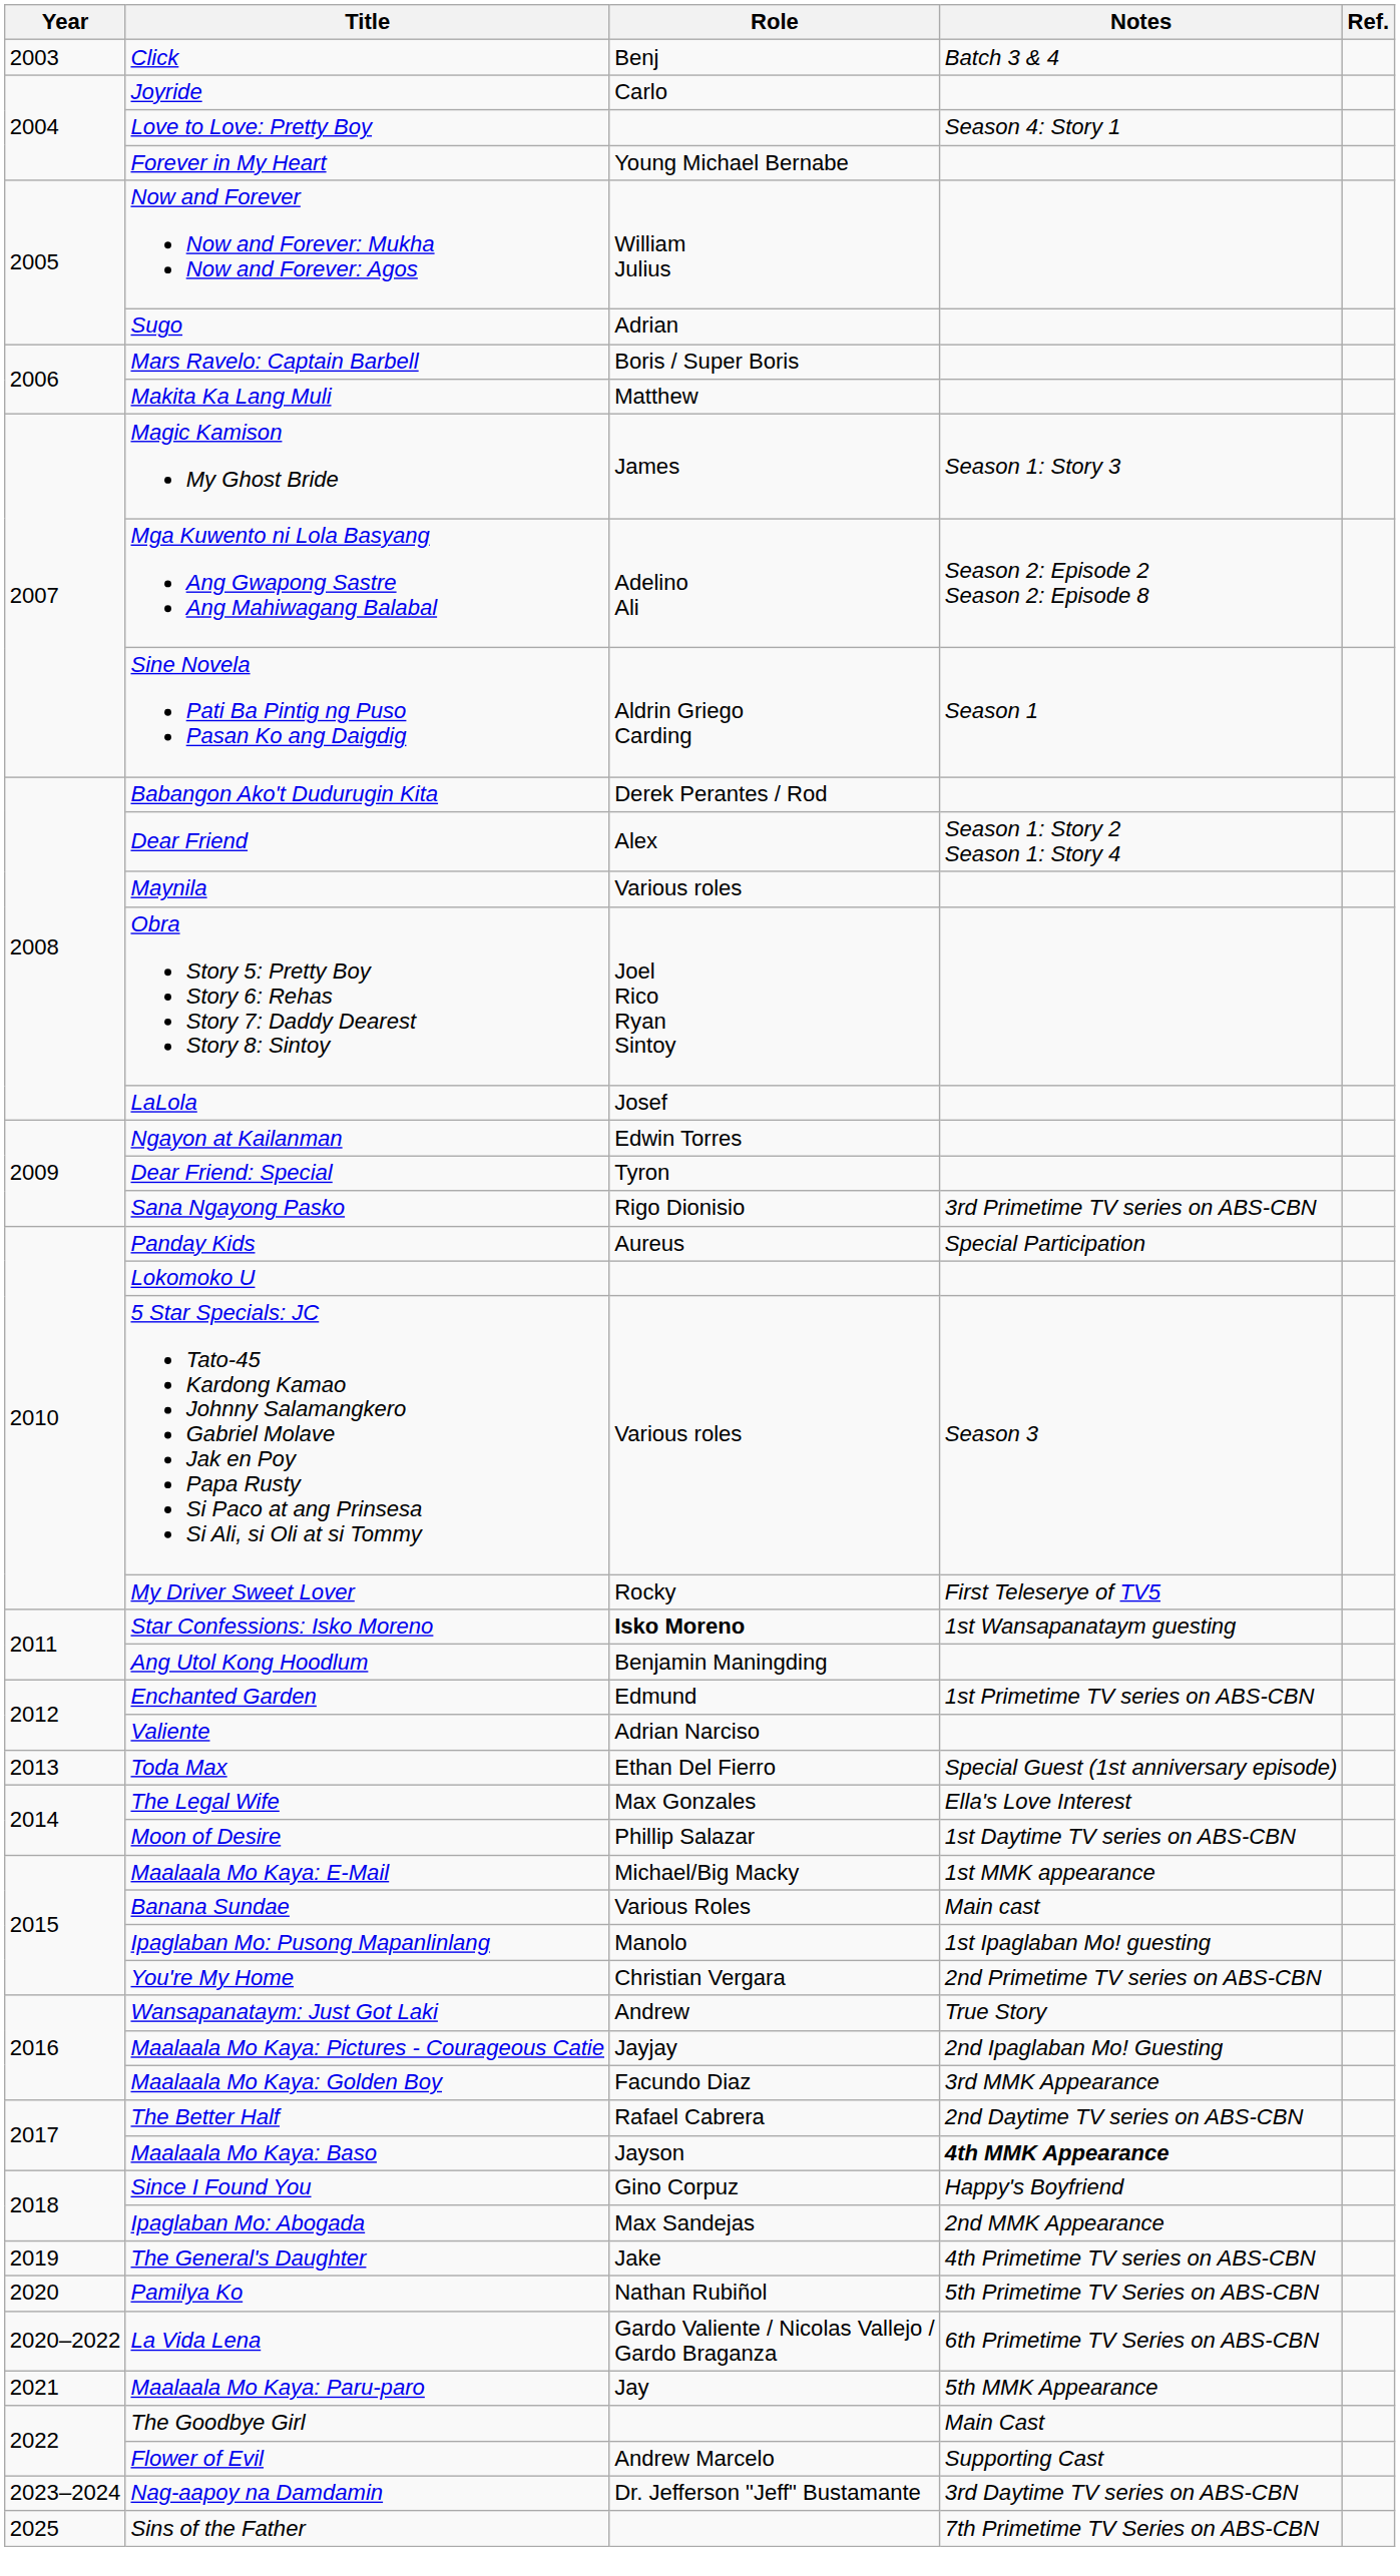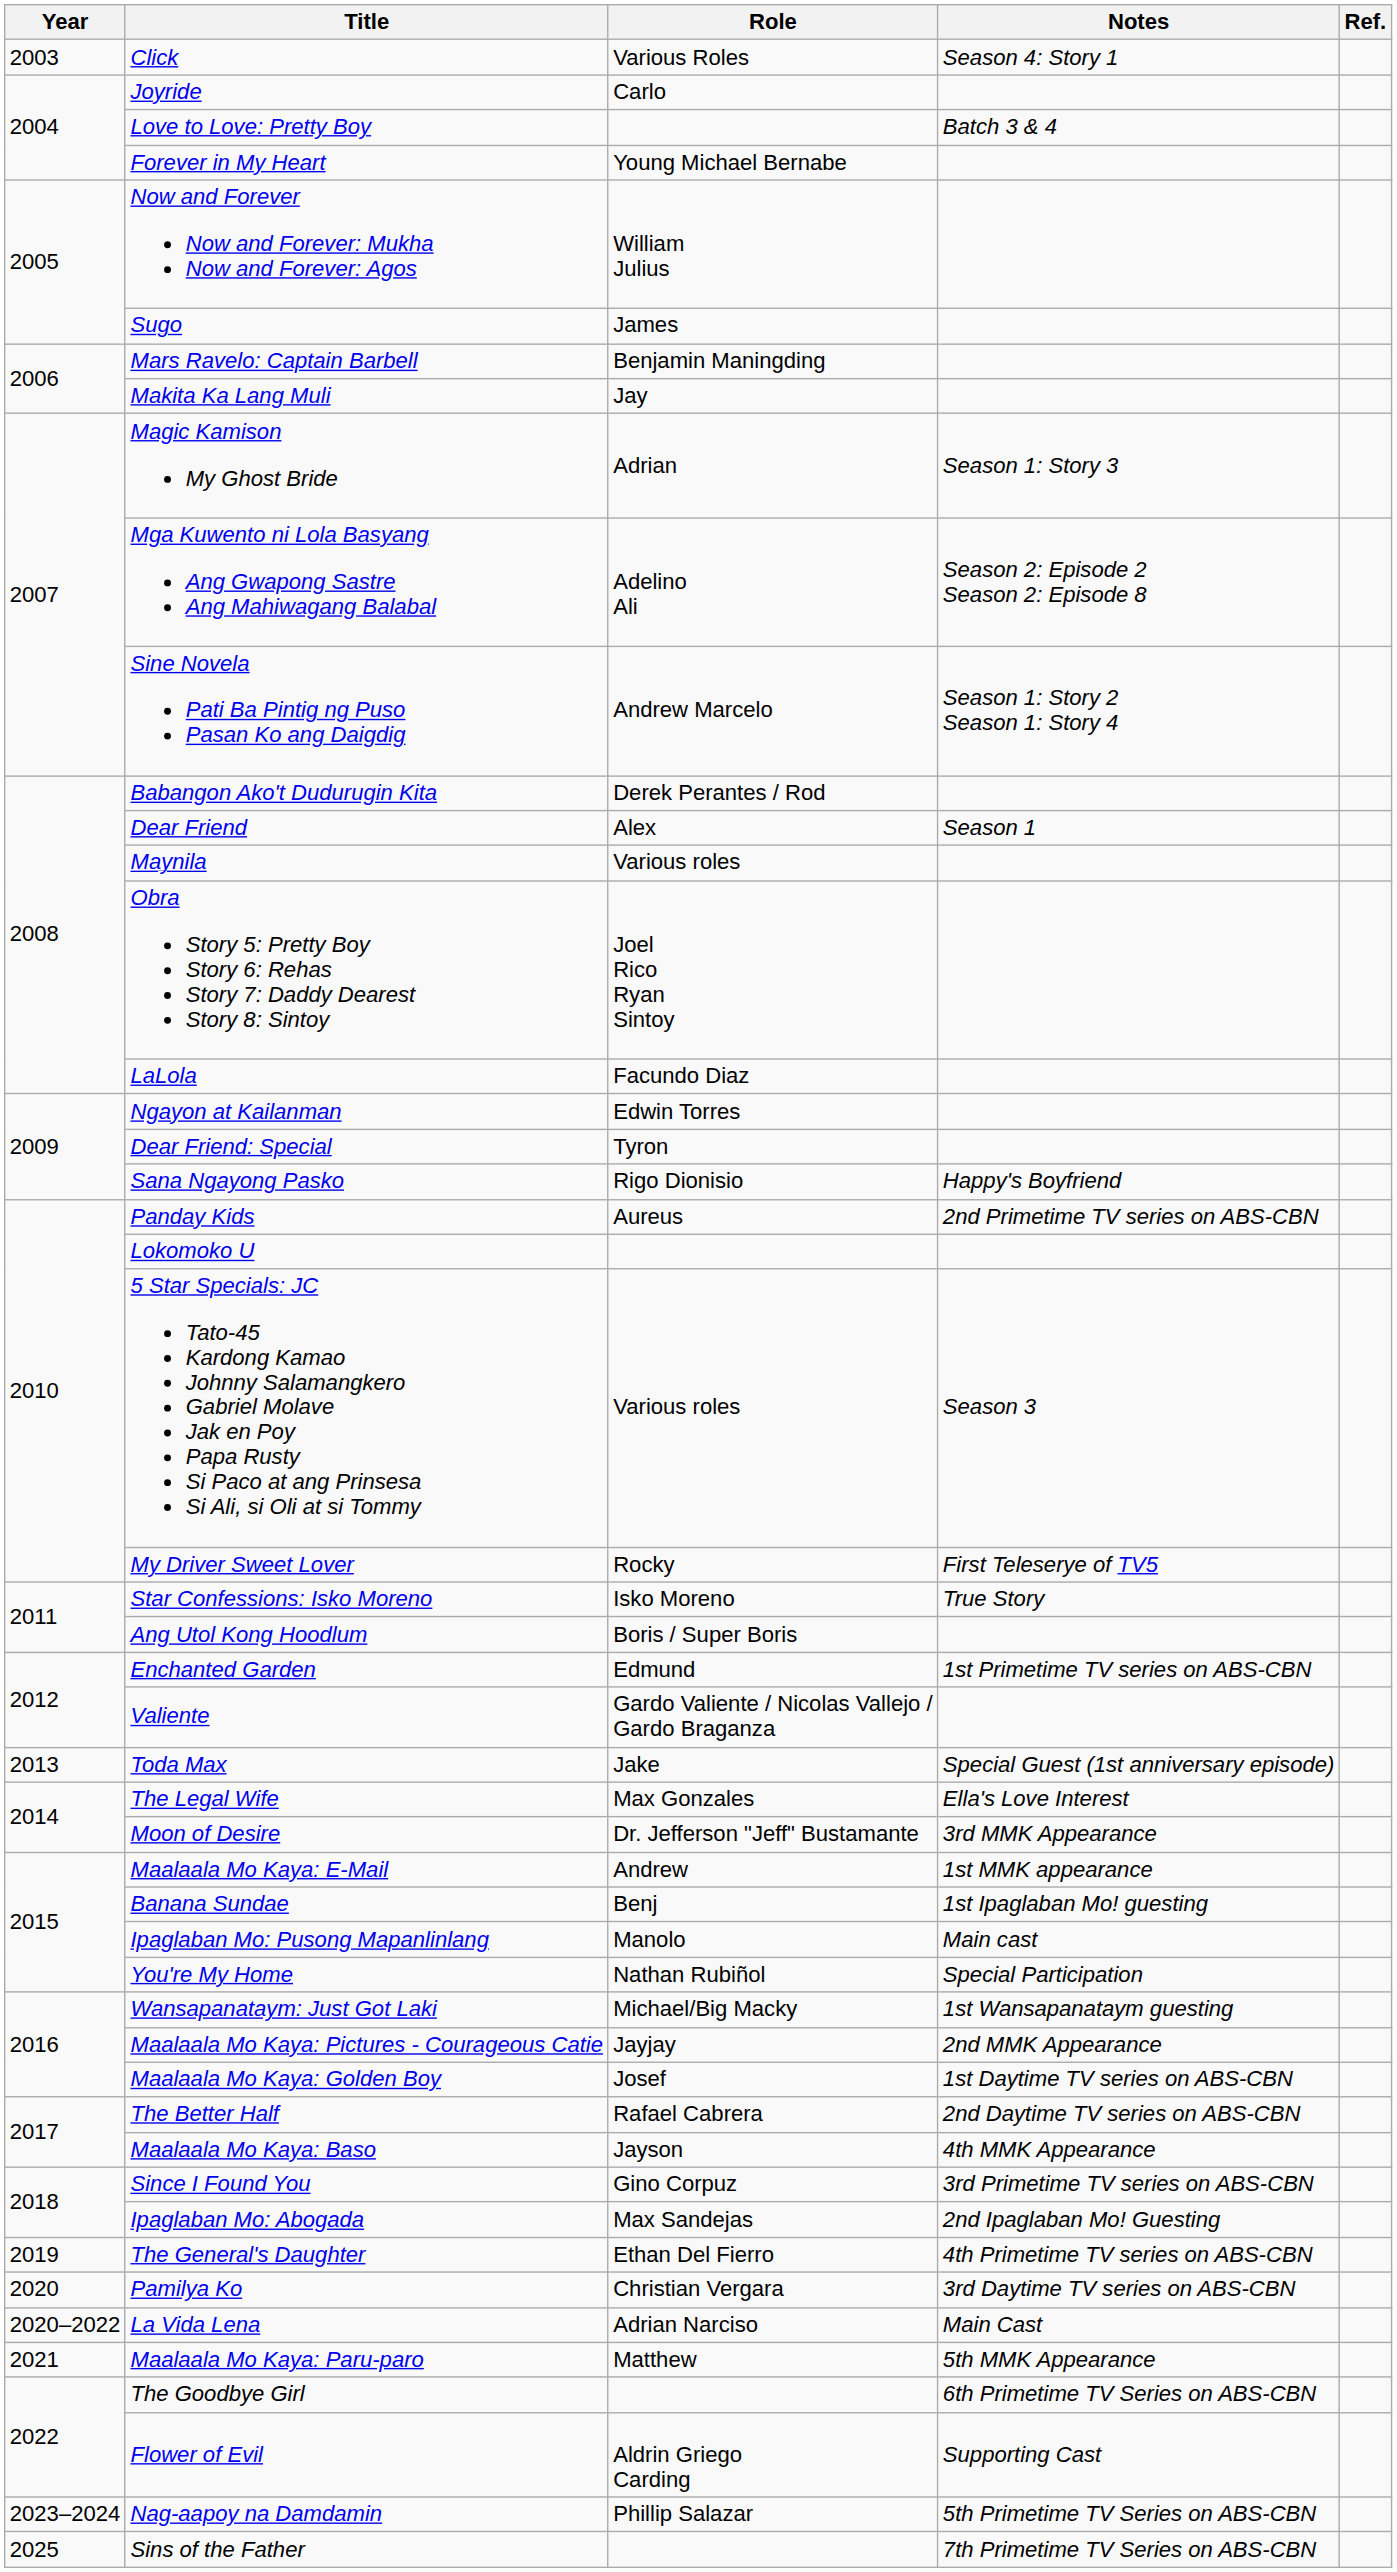 <table class="wikitable">
 <tr>
 <th>Year</th>
 <th>Title</th>
 <th>Role</th>
 <th>Notes</th>
 <th>Ref.</th>
 </tr>
 <tr>
 <td>2003</td>
 <td><em><a href='#'>Click</a></em></td>
-<td>Benj</td>
-<td><em>Batch 3 & 4</em></td>
+<td>Various Roles</td>
+<td><em>Season 4: Story 1</em></td>
 <td></td>
 </tr>
 <tr>
 <td rowspan=3>2004</td>
 <td><em><a href='#'>Joyride</a></em></td>
 <td>Carlo</td>
 <td></td>
 <td></td>
 </tr>
 <tr>
 <td><em><a href='#'>Love to Love: Pretty Boy</a></em></td>
 <td></td>
-<td><em>Season 4: Story 1</em></td>
+<td><em>Batch 3 & 4</em></td>
 <td></td>
 </tr>
 <tr>
 <td><em><a href='#'>Forever in My Heart</a></em></td>
 <td>Young Michael Bernabe</td>
 <td></td>
 <td></td>
 </tr>
 <tr>
 <td rowspan=2>2005</td>
 <td><em><a href='#'>Now and Forever</a></em><br><ul><li><em><a href='#'>Now and Forever: Mukha</a></em></li><li><em><a href='#'>Now and Forever: Agos</a></em></li></ul></td>
 <td><br>William<br>Julius</td>
 <td></td>
 <td></td>
 </tr>
 <tr>
 <td><em><a href='#'>Sugo</a></em></td>
-<td>Adrian</td>
+<td>James</td>
 <td></td>
 <td></td>
 </tr>
 <tr>
 <td rowspan=2>2006</td>
 <td><em><a href='#'>Mars Ravelo: Captain Barbell</a></em></td>
-<td>Boris / Super Boris</td>
+<td>Benjamin Maningding</td>
 <td></td>
 <td></td>
 </tr>
 <tr>
 <td><em><a href='#'>Makita Ka Lang Muli</a></em></td>
-<td>Matthew</td>
+<td>Jay</td>
 <td></td>
 <td></td>
 </tr>
 <tr>
 <td rowspan=3>2007</td>
 <td><em><a href='#'>Magic Kamison</a></em><br><ul><li><em>My Ghost Bride</em></li></ul></td>
-<td>James</td>
+<td>Adrian</td>
 <td><em>Season 1: Story 3</em></td>
 <td></td>
 </tr>
 <tr>
 <td><em><a href='#'>Mga Kuwento ni Lola Basyang</a></em><br><ul><li><em><a href='#'>Ang Gwapong Sastre</a></em></li><li><em><a href='#'>Ang Mahiwagang Balabal</a></em></li></ul></td>
 <td><br>Adelino<br>Ali</td>
 <td><em>Season 2: Episode 2</em><br><em>Season 2: Episode 8</em></td>
 <td></td>
 </tr>
 <tr>
 <td><em><a href='#'>Sine Novela</a></em><br><ul><li><em><a href='#'>Pati Ba Pintig ng Puso</a></em></li><li><em><a href='#'>Pasan Ko ang Daigdig</a></em></li></ul></td>
-<td><br>Aldrin Griego<br>Carding</td>
-<td><em>Season 1</em></td>
+<td>Andrew Marcelo</td>
+<td><em>Season 1: Story 2</em><br><em>Season 1: Story 4</em></td>
 <td></td>
 </tr>
 <tr>
 <td rowspan=5>2008</td>
 <td><em><a href='#'>Babangon Ako't Dudurugin Kita</a></em></td>
 <td>Derek Perantes / Rod</td>
 <td></td>
 <td></td>
 </tr>
 <tr>
 <td><em><a href='#'>Dear Friend</a></em></td>
 <td>Alex</td>
-<td><em>Season 1: Story 2</em><br><em>Season 1: Story 4</em></td>
+<td><em>Season 1</em></td>
 <td></td>
 </tr>
 <tr>
 <td><em><a href='#'>Maynila</a></em></td>
 <td>Various roles</td>
 <td></td>
 <td></td>
 </tr>
 <tr>
 <td><em><a href='#'>Obra</a></em><br><ul><li><em>Story 5: Pretty Boy</em></li><li><em>Story 6: Rehas</em></li><li><em>Story 7: Daddy Dearest</em></li><li><em>Story 8: Sintoy</em></li></ul></td>
 <td><br>Joel<br>Rico<br>Ryan<br>Sintoy</td>
 <td></td>
 <td></td>
 </tr>
 <tr>
 <td><em><a href='#'>LaLola</a></em></td>
-<td>Josef</td>
+<td>Facundo Diaz</td>
 <td></td>
 <td></td>
 </tr>
 <tr>
 <td rowspan=3>2009</td>
 <td><em><a href='#'>Ngayon at Kailanman</a></em></td>
 <td>Edwin Torres</td>
 <td></td>
 <td></td>
 </tr>
 <tr>
 <td><em><a href='#'>Dear Friend: Special</a></em></td>
 <td>Tyron</td>
 <td></td>
 <td></td>
 </tr>
 <tr>
 <td><em><a href='#'>Sana Ngayong Pasko</a></em></td>
 <td>Rigo Dionisio</td>
-<td><em>3rd Primetime TV series on ABS-CBN</em></td>
+<td><em>Happy's Boyfriend</em></td>
 <td></td>
 </tr>
 <tr>
 <td rowspan=4>2010</td>
 <td><em><a href='#'>Panday Kids</a></em></td>
 <td>Aureus</td>
-<td><em>Special Participation</em></td>
+<td><em>2nd Primetime TV series on ABS-CBN</em></td>
 <td></td>
 </tr>
 <tr>
 <td><em><a href='#'>Lokomoko U</a></em></td>
 <td></td>
 <td></td>
 <td></td>
 </tr>
 <tr>
 <td><em><a href='#'>5 Star Specials: JC</a></em><br><ul><li><em>Tato-45</em></li><li><em>Kardong Kamao</em></li><li><em>Johnny Salamangkero</em></li><li><em>Gabriel Molave</em></li><li><em>Jak en Poy</em></li><li><em>Papa Rusty</em></li><li><em>Si Paco at ang Prinsesa</em></li><li><em>Si Ali, si Oli at si Tommy</em></li></ul></td>
 <td>Various roles</td>
 <td><em>Season 3</em></td>
 <td></td>
 </tr>
 <tr>
 <td><em><a href='#'>My Driver Sweet Lover</a></em></td>
 <td>Rocky</td>
 <td><em>First Teleserye of <a href='#'>TV5</a></em></td>
 <td></td>
 </tr>
 <tr>
 <td rowspan=2>2011</td>
 <td><em><a href='#'>Star Confessions: Isko Moreno</a></em></td>
-<td><strong>Isko Moreno</strong></td>
-<td><em>1st Wansapanataym guesting</em></td>
+<td>Isko Moreno</td>
+<td><em>True Story</em></td>
 <td></td>
 </tr>
 <tr>
 <td><em><a href='#'>Ang Utol Kong Hoodlum</a></em></td>
-<td>Benjamin Maningding</td>
+<td>Boris / Super Boris</td>
 <td></td>
 <td></td>
 </tr>
 <tr>
 <td rowspan=2>2012</td>
 <td><em><a href='#'>Enchanted Garden</a></em></td>
 <td>Edmund</td>
 <td><em>1st Primetime TV series on ABS-CBN</em></td>
 <td></td>
 </tr>
 <tr>
 <td><em><a href='#'>Valiente</a></em></td>
-<td>Adrian Narciso</td>
+<td>Gardo Valiente / Nicolas Vallejo / <br>Gardo Braganza</td>
 <td></td>
 <td></td>
 </tr>
 <tr>
 <td rowspan=1>2013</td>
 <td><em><a href='#'>Toda Max</a></em></td>
-<td>Ethan Del Fierro</td>
+<td>Jake</td>
 <td><em>Special Guest (1st anniversary episode)</em></td>
 <td></td>
 </tr>
 <tr>
 <td rowspan=2>2014</td>
 <td><em><a href='#'>The Legal Wife</a></em></td>
 <td>Max Gonzales</td>
 <td><em>Ella's Love Interest</em></td>
 <td></td>
 </tr>
 <tr>
 <td><em><a href='#'>Moon of Desire</a></em></td>
-<td>Phillip Salazar</td>
-<td><em>1st Daytime TV series on ABS-CBN</em></td>
+<td>Dr. Jefferson "Jeff" Bustamante</td>
+<td><em>3rd MMK Appearance</em></td>
 <td></td>
 </tr>
 <tr>
 <td rowspan=4>2015</td>
 <td><em><a href='#'>Maalaala Mo Kaya: E-Mail</a></em></td>
-<td>Michael/Big Macky</td>
+<td>Andrew</td>
 <td><em>1st MMK appearance</em></td>
 <td></td>
 </tr>
 <tr>
 <td><em><a href='#'>Banana Sundae</a></em></td>
-<td>Various Roles</td>
-<td><em>Main cast</em></td>
+<td>Benj</td>
+<td><em>1st Ipaglaban Mo! guesting</em></td>
 <td></td>
 </tr>
 <tr>
 <td><em><a href='#'>Ipaglaban Mo: Pusong Mapanlinlang</a></em></td>
 <td>Manolo</td>
-<td><em>1st Ipaglaban Mo! guesting</em></td>
+<td><em>Main cast</em></td>
 <td></td>
 </tr>
 <tr>
 <td><em><a href='#'>You're My Home</a></em></td>
-<td>Christian Vergara</td>
-<td><em>2nd Primetime TV series on ABS-CBN</em></td>
+<td>Nathan Rubiñol</td>
+<td><em>Special Participation</em></td>
 <td></td>
 </tr>
 <tr>
 <td rowspan="3">2016</td>
 <td><em><a href='#'>Wansapanataym: Just Got Laki</a></em></td>
-<td>Andrew</td>
-<td><em>True Story</em></td>
+<td>Michael/Big Macky</td>
+<td><em>1st Wansapanataym guesting</em></td>
 <td></td>
 </tr>
 <tr>
 <td><em><a href='#'>Maalaala Mo Kaya: Pictures - Courageous Catie</a></em></td>
 <td>Jayjay</td>
-<td><em>2nd Ipaglaban Mo! Guesting</em></td>
+<td><em>2nd MMK Appearance</em></td>
 <td></td>
 </tr>
 <tr>
 <td><em><a href='#'> Maalaala Mo Kaya: Golden Boy</a></em></td>
-<td>Facundo Diaz</td>
-<td><em>3rd MMK Appearance</em></td>
+<td>Josef</td>
+<td><em>1st Daytime TV series on ABS-CBN</em></td>
 <td></td>
 </tr>
 <tr>
 <td rowspan="2">2017</td>
 <td><em><a href='#'>The Better Half</a></em></td>
 <td>Rafael Cabrera</td>
 <td><em>2nd Daytime TV series on ABS-CBN</em></td>
 <td></td>
 </tr>
 <tr>
 <td><em><a href='#'>Maalaala Mo Kaya: Baso</a></em></td>
 <td>Jayson</td>
-<td><strong><em>4th MMK Appearance</em></strong></td>
+<td><em>4th MMK Appearance</em></td>
 <td></td>
 </tr>
 <tr>
 <td rowspan="2">2018</td>
 <td><em><a href='#'>Since I Found You</a></em></td>
 <td>Gino Corpuz</td>
-<td><em>Happy's Boyfriend</em></td>
+<td><em>3rd Primetime TV series on ABS-CBN</em></td>
 <td></td>
 </tr>
 <tr>
 <td><em><a href='#'>Ipaglaban Mo: Abogada</a></em></td>
 <td>Max Sandejas</td>
-<td><em>2nd MMK Appearance</em></td>
+<td><em>2nd Ipaglaban Mo! Guesting</em></td>
 <td></td>
 </tr>
 <tr>
 <td>2019</td>
 <td><em><a href='#'>The General's Daughter</a></em></td>
-<td>Jake</td>
+<td>Ethan Del Fierro</td>
 <td><em>4th Primetime TV series on ABS-CBN</em></td>
 <td></td>
 </tr>
 <tr>
 <td>2020</td>
 <td><em><a href='#'>Pamilya Ko</a></em></td>
-<td>Nathan Rubiñol</td>
-<td><em>5th Primetime TV Series on ABS-CBN</em></td>
+<td>Christian Vergara</td>
+<td><em>3rd Daytime TV series on ABS-CBN</em></td>
 <td></td>
 </tr>
 <tr>
 <td>2020–2022</td>
 <td><em><a href='#'>La Vida Lena</a></em></td>
-<td>Gardo Valiente / Nicolas Vallejo / <br>Gardo Braganza</td>
-<td><em>6th Primetime TV Series on ABS-CBN</em></td>
+<td>Adrian Narciso</td>
+<td><em>Main Cast</em></td>
 <td></td>
 </tr>
 <tr>
 <td>2021</td>
 <td><em><a href='#'>Maalaala Mo Kaya: Paru-paro</a></em></td>
-<td>Jay</td>
+<td>Matthew</td>
 <td><em>5th MMK Appearance</em></td>
 <td></td>
 </tr>
 <tr>
 <td rowspan="2">2022</td>
 <td><em>The Goodbye Girl</em></td>
 <td></td>
-<td><em>Main Cast</em></td>
+<td><em>6th Primetime TV Series on ABS-CBN</em></td>
 <td></td>
 </tr>
 <tr>
 <td><em><a href='#'>Flower of Evil</a></em></td>
-<td>Andrew Marcelo</td>
+<td><br>Aldrin Griego<br>Carding</td>
 <td><em>Supporting Cast</em></td>
 <td></td>
 </tr>
 <tr>
 <td>2023–2024</td>
 <td><em><a href='#'>Nag-aapoy na Damdamin</a></em></td>
-<td>Dr. Jefferson "Jeff" Bustamante</td>
-<td><em>3rd Daytime TV series on ABS-CBN</em></td>
+<td>Phillip Salazar</td>
+<td><em>5th Primetime TV Series on ABS-CBN</em></td>
 <td></td>
 </tr>
 <tr>
 <td>2025</td>
 <td><em>Sins of the Father</em></td>
 <td></td>
 <td><em>7th Primetime TV Series on ABS-CBN</em></td>
 <td></td>
 </tr>
 </table>
